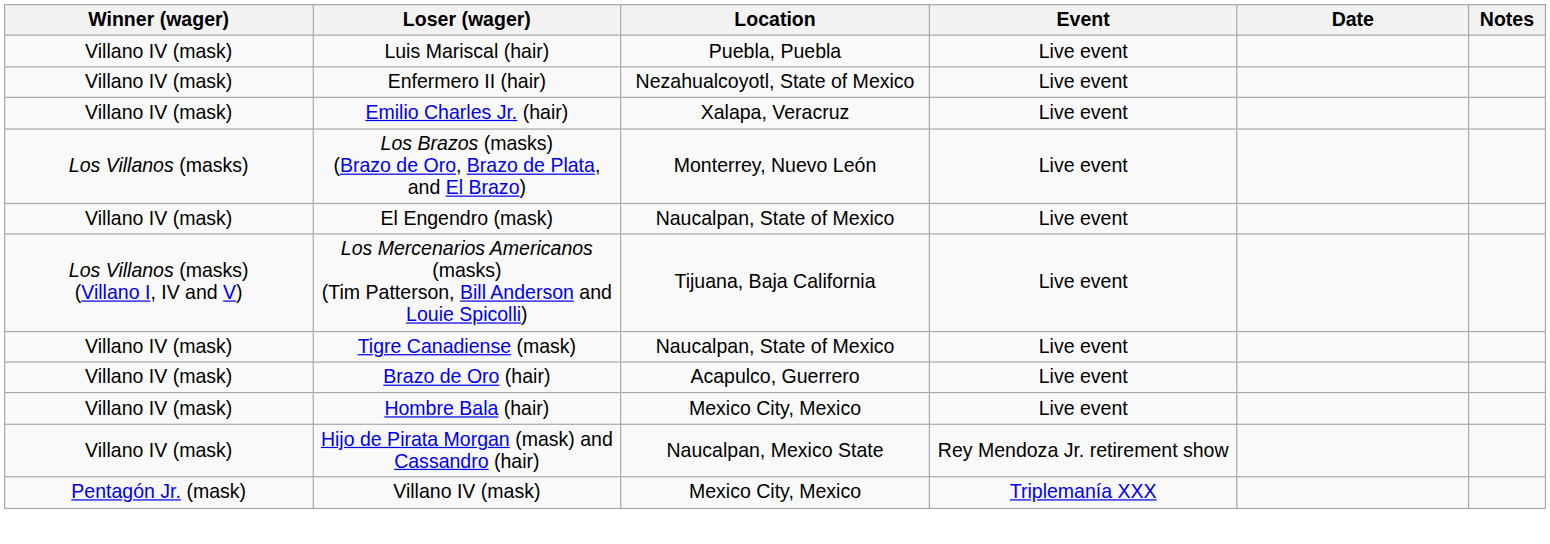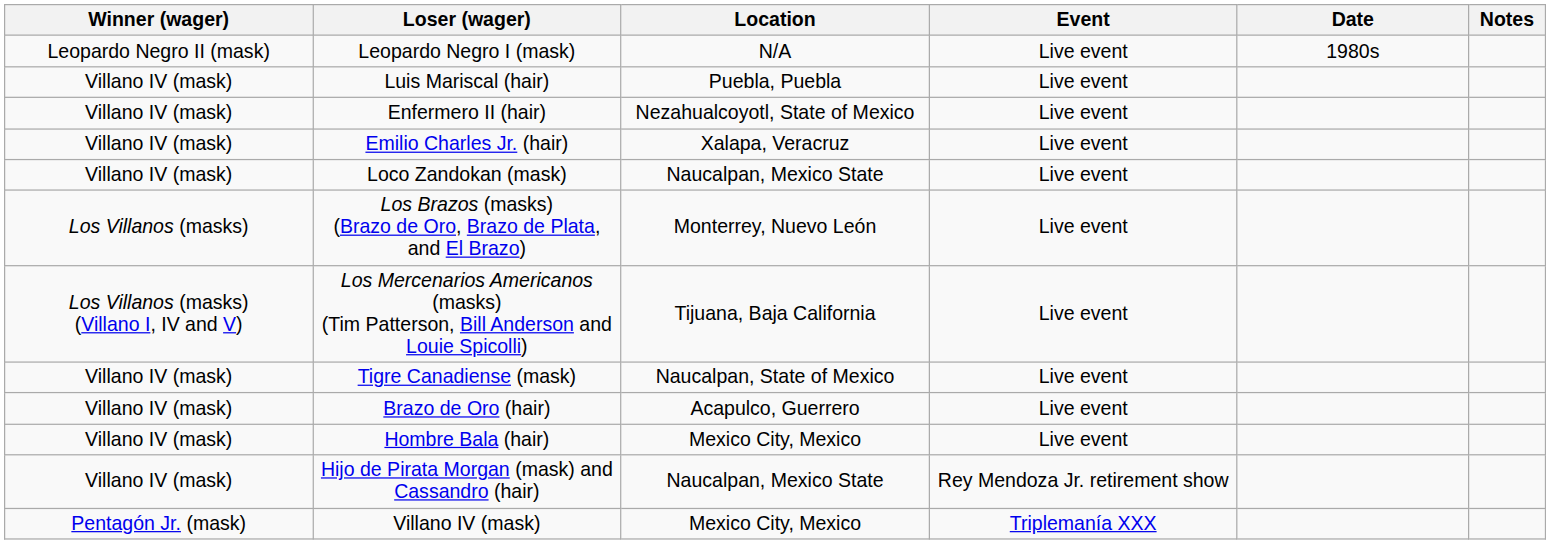 <table class="wikitable sortable" width=100%  style="text-align: center">
 <tr>
 <th width=20% scope="col">Winner (wager)</th>
 <th width=20% scope="col">Loser (wager)</th>
 <th width=20% scope="col">Location</th>
 <th width=20% scope="col">Event</th>
 <th width=15% scope="col">Date</th>
 <th class="unsortable" width=5% scope="col">Notes</th>
+</tr>
+<tr>
+<td>Leopardo Negro II (mask)</td>
+<td>Leopardo Negro I (mask)</td>
+<td>N/A</td>
+<td>Live event</td>
+<td>1980s</td>
+<td> </td>
 </tr>
 <tr>
 <td>Villano IV (mask)</td>
 <td>Luis Mariscal (hair)</td>
 <td>Puebla, Puebla</td>
 <td>Live event</td>
 <td></td>
 <td> </td>
 </tr>
 <tr>
 <td>Villano IV (mask)</td>
 <td>Enfermero II (hair)</td>
 <td>Nezahualcoyotl, State of Mexico</td>
 <td>Live event</td>
 <td></td>
 <td> </td>
 </tr>
 <tr>
 <td>Villano IV (mask)</td>
 <td><a href='#'>Emilio Charles Jr.</a> (hair)</td>
 <td>Xalapa, Veracruz</td>
 <td>Live event</td>
 <td></td>
 <td> </td>
 </tr>
 <tr>
+<td>Villano IV (mask)</td>
+<td>Loco Zandokan (mask)</td>
+<td>Naucalpan, Mexico State</td>
+<td>Live event</td>
+<td></td>
+<td> </td>
+</tr>
+<tr>
 <td><em>Los Villanos</em> (masks)<br></td>
 <td><em>Los Brazos</em> (masks)<br>(<a href='#'>Brazo de Oro</a>, <a href='#'>Brazo de Plata</a>, and <a href='#'>El Brazo</a>)</td>
 <td>Monterrey, Nuevo León</td>
 <td>Live event</td>
 <td></td>
 <td></td>
-</tr>
-<tr>
-<td>Villano IV (mask)</td>
-<td>El Engendro (mask)</td>
-<td>Naucalpan, State of Mexico</td>
-<td>Live event</td>
-<td></td>
-<td> </td>
 </tr>
 <tr>
 <td><em>Los Villanos</em> (masks) <br>(<a href='#'>Villano I</a>, IV and <a href='#'>V</a>)</td>
 <td><em>Los Mercenarios Americanos</em> (masks) <br>(Tim Patterson, <a href='#'>Bill Anderson</a> and <a href='#'>Louie Spicolli</a>)</td>
 <td>Tijuana, Baja California</td>
 <td>Live event</td>
 <td></td>
 <td></td>
 </tr>
 <tr>
 <td>Villano IV (mask)</td>
 <td><a href='#'>Tigre Canadiense</a> (mask)</td>
 <td>Naucalpan, State of Mexico</td>
 <td>Live event</td>
 <td></td>
 <td></td>
 </tr>
 <tr>
 <td>Villano IV (mask)</td>
 <td><a href='#'>Brazo de Oro</a> (hair)</td>
 <td>Acapulco, Guerrero</td>
 <td>Live event</td>
 <td></td>
 <td></td>
 </tr>
 <tr>
 <td>Villano IV (mask)</td>
 <td><a href='#'>Hombre Bala</a> (hair)</td>
 <td>Mexico City, Mexico</td>
 <td>Live event</td>
 <td></td>
 <td></td>
 </tr>
 <tr>
 <td>Villano IV (mask)</td>
 <td><a href='#'>Hijo de Pirata Morgan</a> (mask) and <a href='#'>Cassandro</a> (hair)</td>
 <td>Naucalpan, Mexico State</td>
 <td>Rey Mendoza Jr. retirement show</td>
 <td></td>
 <td></td>
 </tr>
 <tr>
 <td><a href='#'>Pentagón Jr.</a> (mask)</td>
 <td>Villano IV (mask)</td>
 <td>Mexico City, Mexico</td>
 <td><a href='#'>Triplemanía XXX</a></td>
 <td></td>
 <td></td>
 </tr>
 </table>
